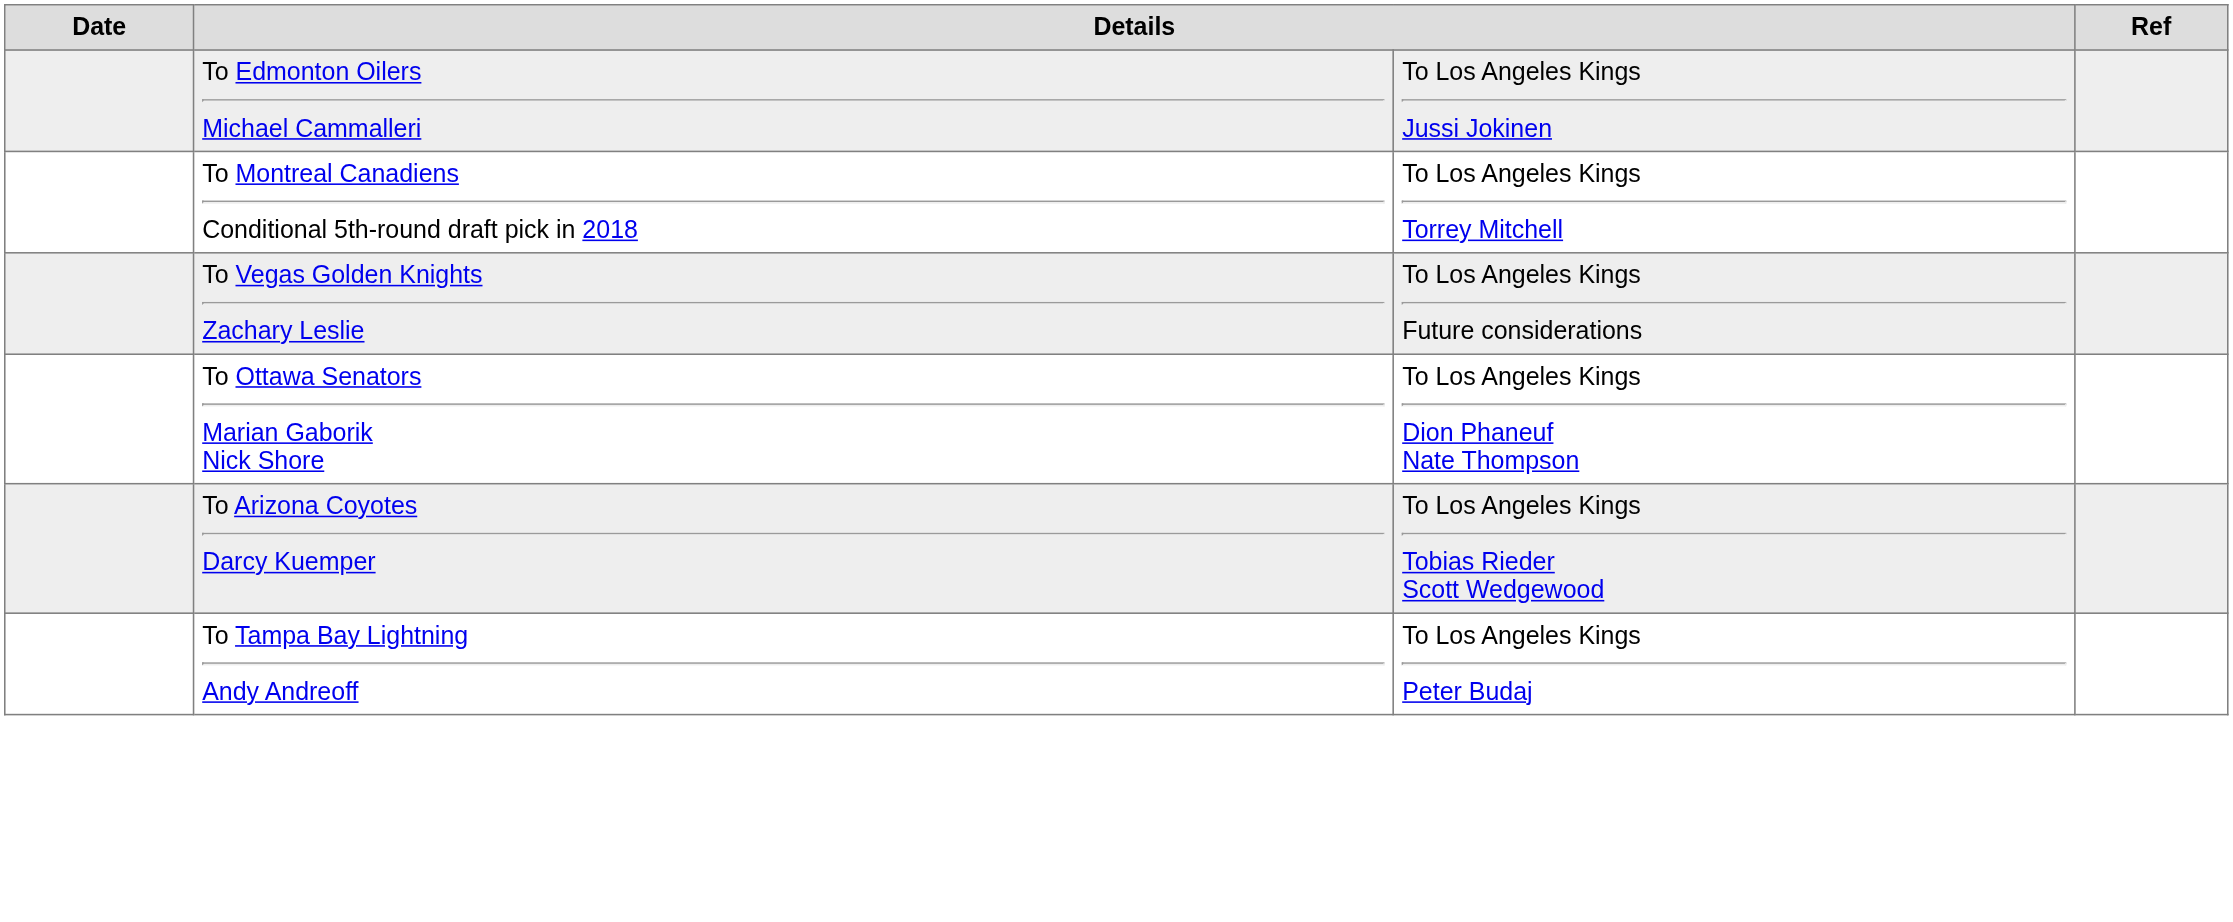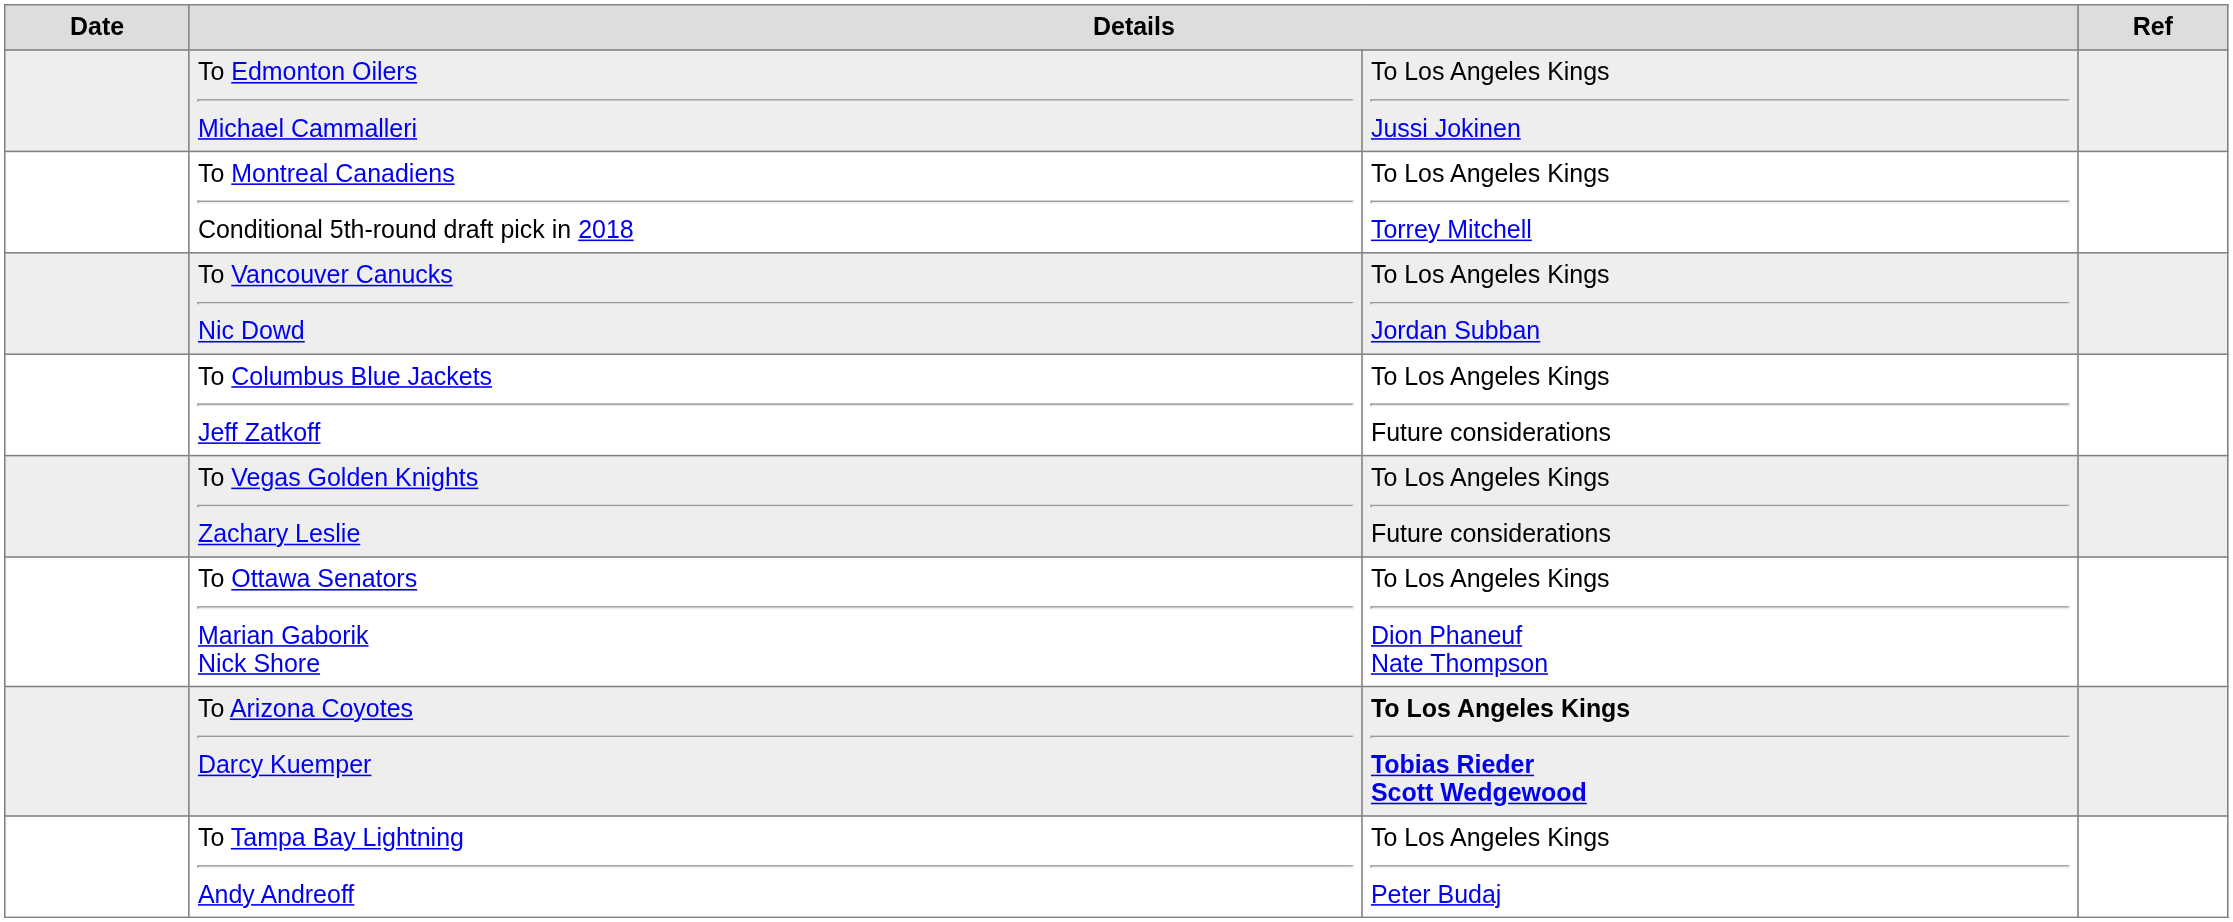 <table border="1"  cellpadding="5" style="border-collapse:collapse; width:90%;">
 <tr style="background:#ddd; text-align:center;">
 <th>Date</th>
 <th colspan="2">Details</th>
 <th>Ref</th>
 </tr>
 <tr style="background:#eee;">
 <td></td>
 <td valign="top">To <a href='#'>Edmonton Oilers</a><hr><a href='#'>Michael Cammalleri</a></td>
 <td valign="top">To Los Angeles Kings<hr><a href='#'>Jussi Jokinen</a></td>
 <td></td>
 </tr>
 <tr>
 <td></td>
 <td valign="top">To <a href='#'>Montreal Canadiens</a><hr>Conditional 5th-round draft pick in <a href='#'>2018</a></td>
 <td valign="top">To Los Angeles Kings<hr><a href='#'>Torrey Mitchell</a></td>
 <td></td>
 </tr>
 <tr style="background:#eee;">
 <td></td>
+<td valign="top">To <a href='#'>Vancouver Canucks</a><hr><a href='#'>Nic Dowd</a></td>
+<td valign="top">To Los Angeles Kings<hr><a href='#'>Jordan Subban</a></td>
+<td></td>
+</tr>
+<tr>
+<td></td>
+<td valign="top">To <a href='#'>Columbus Blue Jackets</a><hr><a href='#'>Jeff Zatkoff</a></td>
+<td valign="top">To Los Angeles Kings<hr>Future considerations</td>
+<td></td>
+</tr>
+<tr style="background:#eee;">
+<td></td>
 <td valign="top">To <a href='#'>Vegas Golden Knights</a><hr><a href='#'>Zachary Leslie</a></td>
 <td valign="top">To Los Angeles Kings<hr>Future considerations</td>
 <td></td>
 </tr>
 <tr>
 <td></td>
 <td valign="top">To <a href='#'>Ottawa Senators</a><hr><a href='#'>Marian Gaborik</a><br><a href='#'>Nick Shore</a></td>
 <td valign="top">To Los Angeles Kings<hr><a href='#'>Dion Phaneuf</a><br><a href='#'>Nate Thompson</a></td>
 <td></td>
 </tr>
 <tr style="background:#eee;">
 <td></td>
 <td valign="top">To <a href='#'>Arizona Coyotes</a><hr><a href='#'>Darcy Kuemper</a></td>
-<td valign="top">To Los Angeles Kings<hr><a href='#'>Tobias Rieder</a><br><a href='#'>Scott Wedgewood</a></td>
+<td valign="top"><strong>To Los Angeles Kings<hr><a href='#'>Tobias Rieder</a><br><a href='#'>Scott Wedgewood</a></strong></td>
 <td></td>
 </tr>
 <tr>
 <td></td>
 <td valign="top">To <a href='#'>Tampa Bay Lightning</a><hr><a href='#'>Andy Andreoff</a></td>
 <td valign="top">To Los Angeles Kings<hr><a href='#'>Peter Budaj</a></td>
 <td></td>
 </tr>
 </table>
